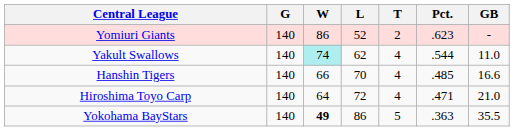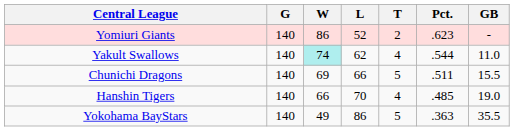 <table class="wikitable"  style="width:50%; text-align:center;">
 <tr>
 <th style="width:35%;"><a href='#'>Central League</a></th>
 <th style="width:5%;">G</th>
 <th style="width:5%;">W</th>
 <th style="width:5%;">L</th>
 <th style="width:5%;">T</th>
 <th style="width:7%;">Pct.</th>
 <th style="width:5%;">GB</th>
 </tr>
 <tr style="background:#fdd;">
 <td><a href='#'>Yomiuri Giants</a></td>
 <td>140</td>
 <td>86</td>
 <td>52</td>
 <td>2</td>
 <td>.623</td>
 <td>-</td>
 </tr>
 <tr>
 <td><a href='#'>Yakult Swallows</a></td>
 <td>140</td>
 <td style="background: paleturquoise;">74</td>
 <td>62</td>
 <td>4</td>
 <td>.544</td>
 <td>11.0</td>
 </tr>
 <tr>
+<td><a href='#'>Chunichi Dragons</a></td>
+<td>140</td>
+<td>69</td>
+<td>66</td>
+<td>5</td>
+<td>.511</td>
+<td>15.5</td>
+</tr>
+<tr>
 <td><a href='#'>Hanshin Tigers</a></td>
 <td>140</td>
 <td>66</td>
 <td>70</td>
 <td>4</td>
 <td>.485</td>
-<td>16.6</td>
-</tr>
-<tr>
-<td><a href='#'>Hiroshima Toyo Carp</a></td>
-<td>140</td>
-<td>64</td>
-<td>72</td>
-<td>4</td>
-<td>.471</td>
-<td>21.0</td>
+<td>19.0</td>
 </tr>
 <tr>
 <td><a href='#'>Yokohama BayStars</a></td>
 <td>140</td>
-<td><strong>49</strong></td>
+<td>49</td>
 <td>86</td>
 <td>5</td>
 <td>.363</td>
 <td>35.5</td>
 </tr>
 </table>
